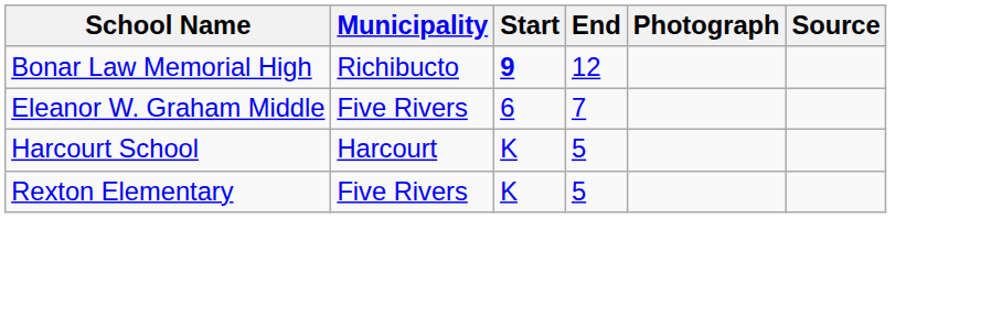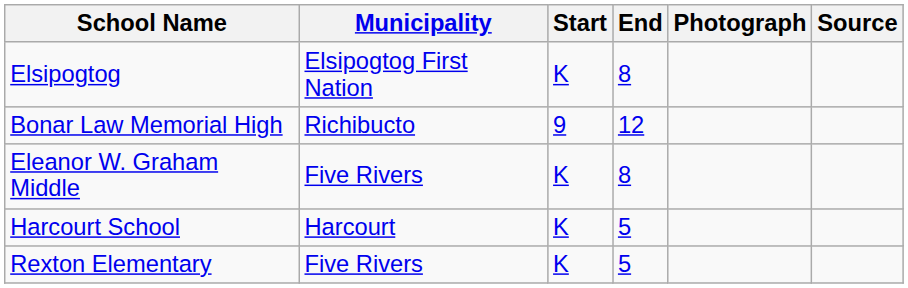 <table class="wikitable sortable">
 <tr>
 <th>School Name</th>
 <th><a href='#'>Municipality</a></th>
 <th>Start</th>
 <th>End</th>
 <th>Photograph</th>
 <th>Source</th>
 </tr>
 <tr>
+<td><a href='#'>Elsipogtog</a></td>
+<td><a href='#'>Elsipogtog First Nation</a></td>
+<td><a href='#'>K</a></td>
+<td><a href='#'>8</a></td>
+<td></td>
+<td></td>
+</tr>
+<tr>
 <td><a href='#'>Bonar Law Memorial High</a></td>
 <td><a href='#'>Richibucto</a></td>
-<td><strong><a href='#'>9</a></strong></td>
+<td><a href='#'>9</a></td>
 <td><a href='#'>12</a></td>
 <td></td>
 <td></td>
 </tr>
 <tr>
 <td><a href='#'>Eleanor W. Graham Middle</a></td>
 <td><a href='#'>Five Rivers</a></td>
-<td><a href='#'>6</a></td>
-<td><a href='#'>7</a></td>
+<td><a href='#'>K</a></td>
+<td><a href='#'>8</a></td>
 <td></td>
 <td></td>
 </tr>
 <tr>
 <td><a href='#'>Harcourt School</a></td>
 <td><a href='#'>Harcourt</a></td>
 <td><a href='#'>K</a></td>
 <td><a href='#'>5</a></td>
 <td></td>
 <td></td>
 </tr>
 <tr>
 <td><a href='#'>Rexton Elementary</a></td>
 <td><a href='#'>Five Rivers</a></td>
 <td><a href='#'>K</a></td>
 <td><a href='#'>5</a></td>
 <td></td>
 <td></td>
 </tr>
 </table>
